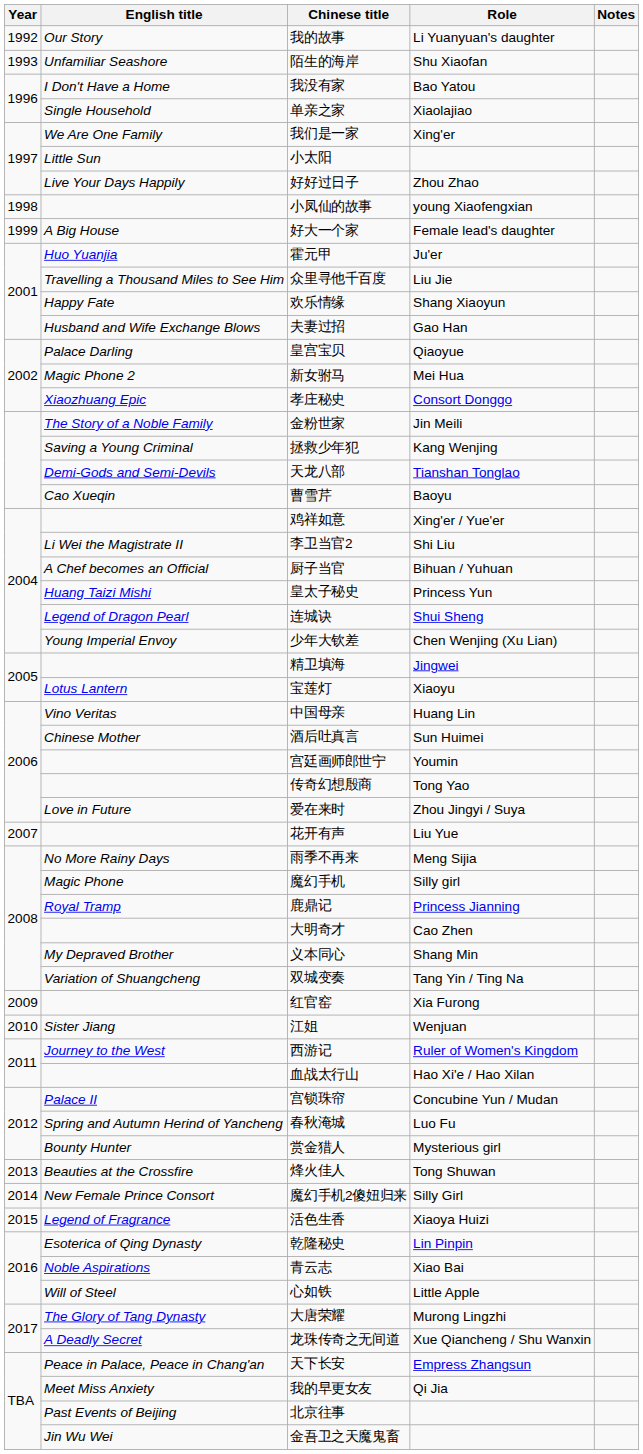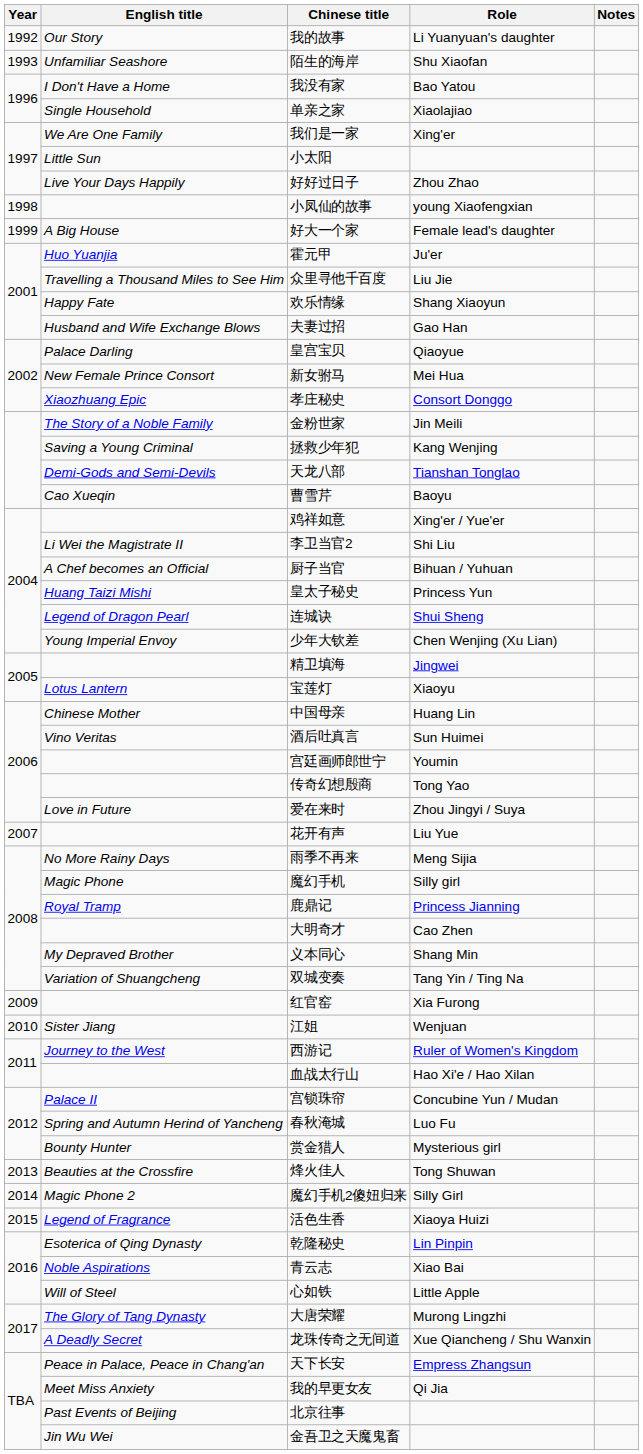 <table class="wikitable sortable">
 <tr>
 <th>Year</th>
 <th>English title</th>
 <th>Chinese title</th>
 <th>Role</th>
 <th class="unsortable">Notes</th>
 </tr>
 <tr>
 <td>1992</td>
 <td><em>Our Story</em></td>
 <td>我的故事</td>
 <td>Li Yuanyuan's daughter</td>
 <td></td>
 </tr>
 <tr>
 <td>1993</td>
 <td><em>Unfamiliar Seashore</em></td>
 <td>陌生的海岸</td>
 <td>Shu Xiaofan</td>
 <td></td>
 </tr>
 <tr>
 <td rowspan=2>1996</td>
 <td><em>I Don't Have a Home</em></td>
 <td>我没有家</td>
 <td>Bao Yatou</td>
 <td></td>
 </tr>
 <tr>
 <td><em>Single Household</em></td>
 <td>单亲之家</td>
 <td>Xiaolajiao</td>
 <td></td>
 </tr>
 <tr>
 <td rowspan=3>1997</td>
 <td><em>We Are One Family</em></td>
 <td>我们是一家</td>
 <td>Xing'er</td>
 <td></td>
 </tr>
 <tr>
 <td><em>Little Sun</em></td>
 <td>小太阳</td>
 <td></td>
 <td></td>
 </tr>
 <tr>
 <td><em>Live Your Days Happily</em></td>
 <td>好好过日子</td>
 <td>Zhou Zhao</td>
 <td></td>
 </tr>
 <tr>
 <td>1998</td>
 <td></td>
 <td>小凤仙的故事</td>
 <td>young Xiaofengxian</td>
 <td></td>
 </tr>
 <tr>
 <td>1999</td>
 <td><em>A Big House</em></td>
 <td>好大一个家</td>
 <td>Female lead's daughter</td>
 <td></td>
 </tr>
 <tr>
 <td rowspan=4>2001</td>
 <td><em><a href='#'>Huo Yuanjia</a></em></td>
 <td>霍元甲</td>
 <td>Ju'er</td>
 <td></td>
 </tr>
 <tr>
 <td><em>Travelling a Thousand Miles to See Him</em></td>
 <td>众里寻他千百度</td>
 <td>Liu Jie</td>
 <td></td>
 </tr>
 <tr>
 <td><em>Happy Fate</em></td>
 <td>欢乐情缘</td>
 <td>Shang Xiaoyun</td>
 <td></td>
 </tr>
 <tr>
 <td><em>Husband and Wife Exchange Blows</em></td>
 <td>夫妻过招</td>
 <td>Gao Han</td>
 <td></td>
 </tr>
 <tr>
 <td rowspan=3>2002</td>
 <td><em>Palace Darling</em></td>
 <td>皇宫宝贝</td>
 <td>Qiaoyue</td>
 <td></td>
 </tr>
 <tr>
-<td><em>Magic Phone 2</em></td>
+<td><em>New Female Prince Consort</em></td>
 <td>新女驸马</td>
 <td>Mei Hua</td>
 <td></td>
 </tr>
 <tr>
 <td><em><a href='#'>Xiaozhuang Epic</a></em></td>
 <td>孝庄秘史</td>
 <td><a href='#'>Consort Donggo</a></td>
 <td></td>
 </tr>
 <tr>
 <td rowspan=4></td>
 <td><em><a href='#'>The Story of a Noble Family</a></em></td>
 <td>金粉世家</td>
 <td>Jin Meili</td>
 <td></td>
 </tr>
 <tr>
 <td><em>Saving a Young Criminal</em></td>
 <td>拯救少年犯</td>
 <td>Kang Wenjing</td>
 <td></td>
 </tr>
 <tr>
 <td><em><a href='#'>Demi-Gods and Semi-Devils</a></em></td>
 <td>天龙八部</td>
 <td><a href='#'>Tianshan Tonglao</a></td>
 <td></td>
 </tr>
 <tr>
 <td><em>Cao Xueqin</em></td>
 <td>曹雪芹</td>
 <td>Baoyu</td>
 <td></td>
 </tr>
 <tr>
 <td rowspan=6>2004</td>
 <td></td>
 <td>鸡祥如意</td>
 <td>Xing'er / Yue'er</td>
 <td></td>
 </tr>
 <tr>
 <td><em>Li Wei the Magistrate II</em></td>
 <td>李卫当官2</td>
 <td>Shi Liu</td>
 <td></td>
 </tr>
 <tr>
 <td><em>A Chef becomes an Official</em></td>
 <td>厨子当官</td>
 <td>Bihuan / Yuhuan</td>
 <td></td>
 </tr>
 <tr>
 <td><em><a href='#'>Huang Taizi Mishi</a></em></td>
 <td>皇太子秘史</td>
 <td>Princess Yun</td>
 <td></td>
 </tr>
 <tr>
 <td><em><a href='#'>Legend of Dragon Pearl</a></em></td>
 <td>连城诀</td>
 <td><a href='#'>Shui Sheng</a></td>
 <td></td>
 </tr>
 <tr>
 <td><em>Young Imperial Envoy</em></td>
 <td>少年大钦差</td>
 <td>Chen Wenjing (Xu Lian)</td>
 <td></td>
 </tr>
 <tr>
 <td rowspan=2>2005</td>
 <td></td>
 <td>精卫填海</td>
 <td><a href='#'>Jingwei</a></td>
 <td></td>
 </tr>
 <tr>
 <td><em><a href='#'>Lotus Lantern</a></em></td>
 <td>宝莲灯</td>
 <td>Xiaoyu</td>
 <td></td>
 </tr>
 <tr>
 <td rowspan=5>2006</td>
-<td><em>Vino Veritas</em></td>
+<td><em>Chinese Mother</em></td>
 <td>中国母亲</td>
 <td>Huang Lin</td>
 <td></td>
 </tr>
 <tr>
-<td><em>Chinese Mother</em></td>
+<td><em>Vino Veritas</em></td>
 <td>酒后吐真言</td>
 <td>Sun Huimei</td>
 <td></td>
 </tr>
 <tr>
 <td></td>
 <td>宫廷画师郎世宁</td>
 <td>Youmin</td>
 <td></td>
 </tr>
 <tr>
 <td></td>
 <td>传奇幻想殷商</td>
 <td>Tong Yao</td>
 <td></td>
 </tr>
 <tr>
 <td><em>Love in Future</em></td>
 <td>爱在来时</td>
 <td>Zhou Jingyi / Suya</td>
 <td></td>
 </tr>
 <tr>
 <td>2007</td>
 <td></td>
 <td>花开有声</td>
 <td>Liu Yue</td>
 <td></td>
 </tr>
 <tr>
 <td rowspan=6>2008</td>
 <td><em>No More Rainy Days</em></td>
 <td>雨季不再来</td>
 <td>Meng Sijia</td>
 <td></td>
 </tr>
 <tr>
 <td><em>Magic Phone</em></td>
 <td>魔幻手机</td>
 <td>Silly girl</td>
 <td></td>
 </tr>
 <tr>
 <td><em><a href='#'>Royal Tramp</a></em></td>
 <td>鹿鼎记</td>
 <td><a href='#'>Princess Jianning</a></td>
 <td></td>
 </tr>
 <tr>
 <td></td>
 <td>大明奇才</td>
 <td>Cao Zhen</td>
 <td></td>
 </tr>
 <tr>
 <td><em>My Depraved Brother</em></td>
 <td>义本同心</td>
 <td>Shang Min</td>
 <td></td>
 </tr>
 <tr>
 <td><em>Variation of Shuangcheng</em></td>
 <td>双城变奏</td>
 <td>Tang Yin / Ting Na</td>
 <td></td>
 </tr>
 <tr>
 <td>2009</td>
 <td></td>
 <td>红官窑</td>
 <td>Xia Furong</td>
 <td></td>
 </tr>
 <tr>
 <td>2010</td>
 <td><em>Sister Jiang</em></td>
 <td>江姐</td>
 <td>Wenjuan</td>
 <td></td>
 </tr>
 <tr>
 <td rowspan=2>2011</td>
 <td><em><a href='#'>Journey to the West</a></em></td>
 <td>西游记</td>
 <td><a href='#'>Ruler of Women's Kingdom</a></td>
 <td></td>
 </tr>
 <tr>
 <td></td>
 <td>血战太行山</td>
 <td>Hao Xi'e / Hao Xilan</td>
 <td></td>
 </tr>
 <tr>
 <td rowspan=3>2012</td>
 <td><em><a href='#'>Palace II</a></em></td>
 <td>宫锁珠帘</td>
 <td>Concubine Yun / Mudan</td>
 <td></td>
 </tr>
 <tr>
 <td><em>Spring and Autumn Herind of Yancheng</em></td>
 <td>春秋淹城</td>
 <td>Luo Fu</td>
 <td></td>
 </tr>
 <tr>
 <td><em>Bounty Hunter</em></td>
 <td>赏金猎人</td>
 <td>Mysterious girl</td>
 <td></td>
 </tr>
 <tr>
 <td>2013</td>
 <td><em>Beauties at the Crossfire</em></td>
 <td>烽火佳人</td>
 <td>Tong Shuwan</td>
 <td></td>
 </tr>
 <tr>
 <td>2014</td>
-<td><em>New Female Prince Consort</em></td>
+<td><em>Magic Phone 2</em></td>
 <td>魔幻手机2傻妞归来</td>
 <td>Silly Girl</td>
 <td></td>
 </tr>
 <tr>
 <td>2015</td>
 <td><em><a href='#'>Legend of Fragrance</a></em></td>
 <td>活色生香</td>
 <td>Xiaoya Huizi</td>
 <td></td>
 </tr>
 <tr>
 <td rowspan=3>2016</td>
 <td><em>Esoterica of Qing Dynasty</em></td>
 <td>乾隆秘史</td>
 <td><a href='#'>Lin Pinpin</a></td>
 <td></td>
 </tr>
 <tr>
 <td><em><a href='#'>Noble Aspirations</a></em></td>
 <td>青云志</td>
 <td>Xiao Bai</td>
 <td></td>
 </tr>
 <tr>
 <td><em>Will of Steel</em></td>
 <td>心如铁</td>
 <td>Little Apple</td>
 <td></td>
 </tr>
 <tr>
 <td rowspan=2>2017</td>
 <td><em><a href='#'>The Glory of Tang Dynasty</a></em></td>
 <td>大唐荣耀</td>
 <td>Murong Lingzhi</td>
 <td></td>
 </tr>
 <tr>
 <td><em><a href='#'>A Deadly Secret</a></em></td>
 <td>龙珠传奇之无间道</td>
 <td>Xue Qiancheng / Shu Wanxin</td>
 <td></td>
 </tr>
 <tr>
 <td rowspan=4>TBA</td>
 <td><em>Peace in Palace, Peace in Chang'an</em></td>
 <td>天下长安</td>
 <td><a href='#'>Empress Zhangsun</a></td>
 <td></td>
 </tr>
 <tr>
 <td><em>Meet Miss Anxiety</em></td>
 <td>我的早更女友</td>
 <td>Qi Jia</td>
 <td></td>
 </tr>
 <tr>
 <td><em>Past Events of Beijing</em></td>
 <td>北京往事</td>
 <td></td>
 <td></td>
 </tr>
 <tr>
 <td><em>Jin Wu Wei</em></td>
 <td>金吾卫之天魔鬼畜</td>
 <td></td>
 <td></td>
 </tr>
 </table>
